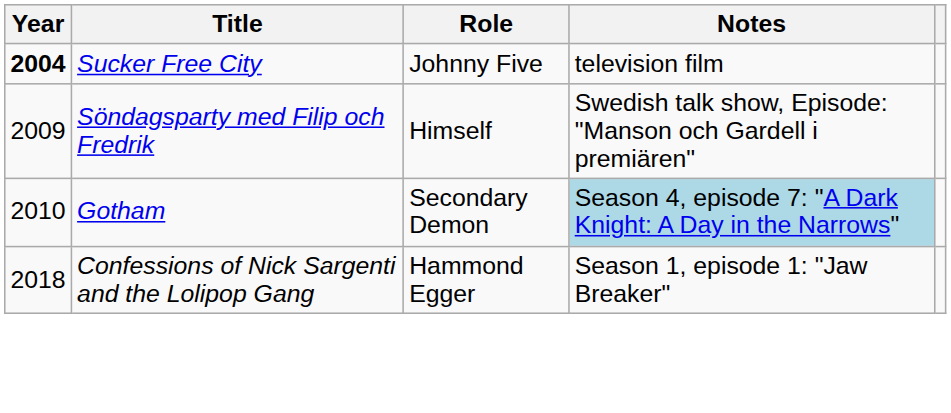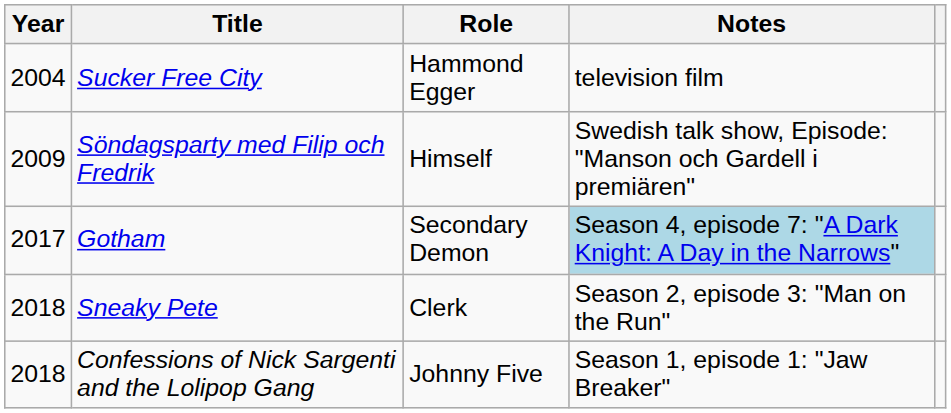 <table class="wikitable sortable">
 <tr>
 <th>Year</th>
 <th>Title</th>
 <th>Role</th>
 <th class="unsortable">Notes</th>
 <th class="unsortable"></th>
 </tr>
 <tr>
-<td><strong>2004</strong></td>
+<td>2004</td>
 <td><em><a href='#'>Sucker Free City</a></em></td>
-<td>Johnny Five</td>
+<td>Hammond Egger</td>
 <td>television film</td>
 <td></td>
 </tr>
 <tr>
 <td>2009</td>
 <td><em><a href='#'>Söndagsparty med Filip och Fredrik</a></em></td>
 <td>Himself</td>
 <td>Swedish talk show, Episode: "Manson och Gardell i premiären"</td>
 <td></td>
 </tr>
 <tr>
-<td>2010</td>
+<td>2017</td>
 <td><em><a href='#'>Gotham</a></em></td>
 <td>Secondary Demon</td>
 <td style="background: lightblue;">Season 4, episode 7: "<a href='#'>A Dark Knight: A Day in the Narrows</a>"</td>
 <td></td>
 </tr>
 <tr>
 <td>2018</td>
+<td><em><a href='#'>Sneaky Pete</a></em></td>
+<td>Clerk</td>
+<td>Season 2, episode 3: "Man on the Run"</td>
+<td></td>
+</tr>
+<tr>
+<td>2018</td>
 <td><em>Confessions of Nick Sargenti and the Lolipop Gang</em></td>
-<td>Hammond Egger</td>
+<td>Johnny Five</td>
 <td>Season 1, episode 1: "Jaw Breaker"</td>
 <td></td>
 </tr>
 </table>
